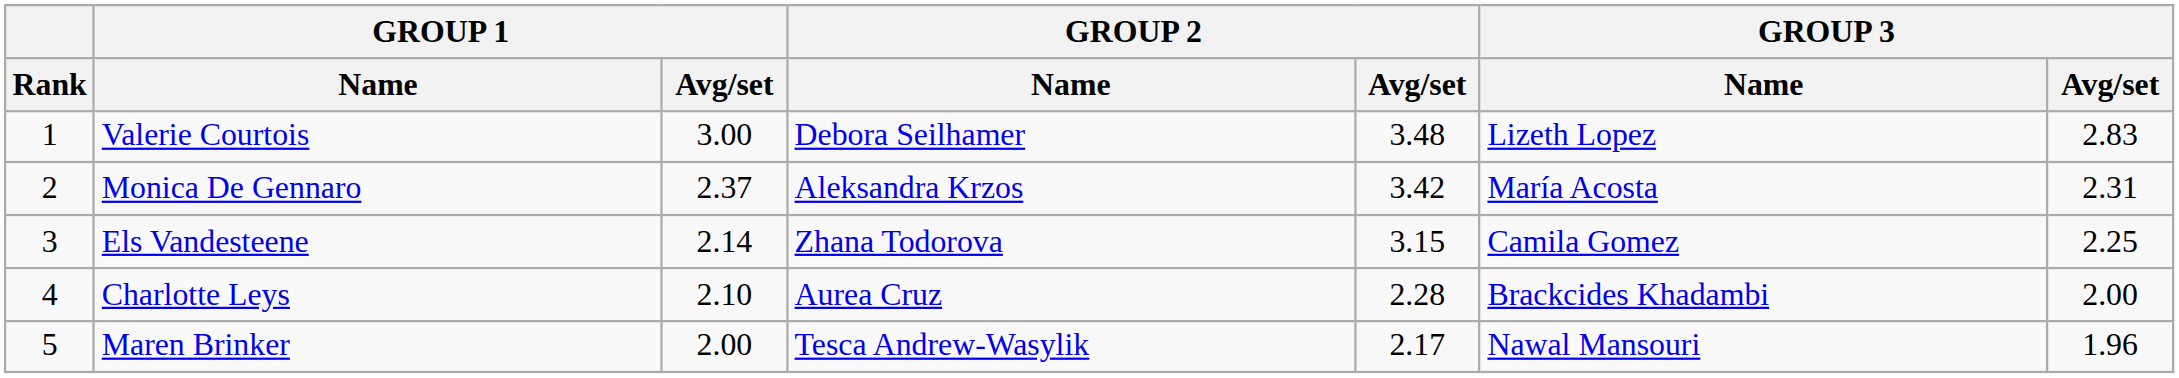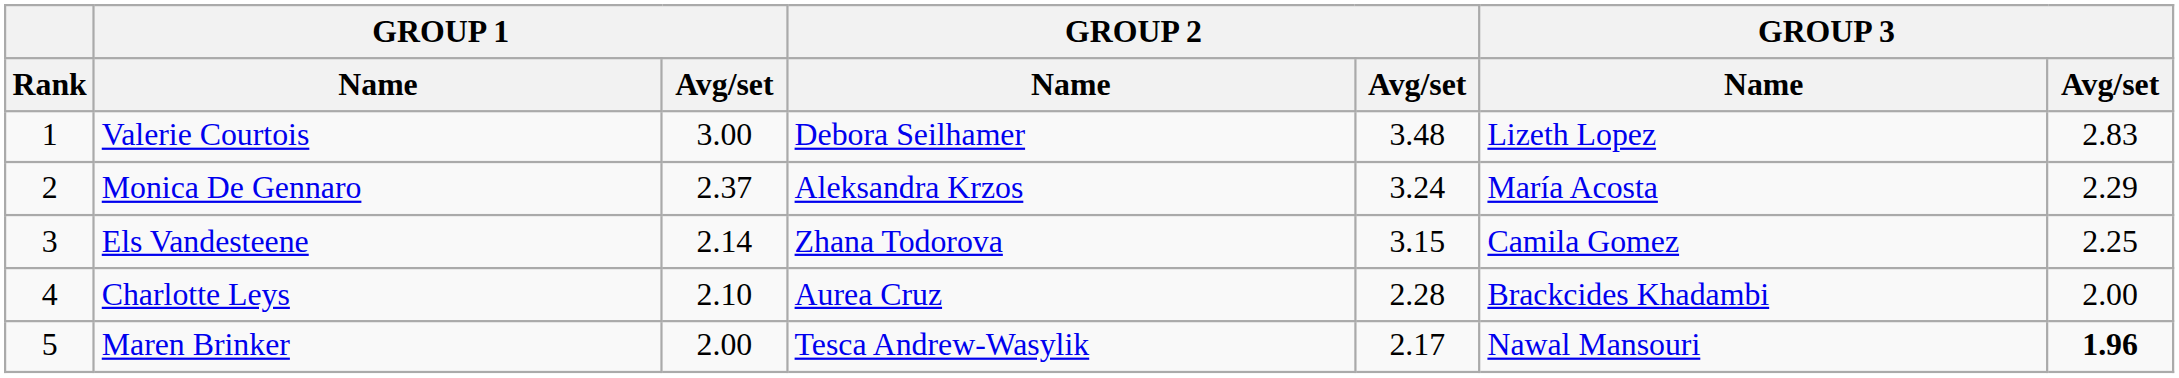 <table class="wikitable" style="font-size:90%">
 <tr>
 <th></th>
 <th colspan="2">GROUP 1</th>
 <th colspan="2">GROUP 2</th>
 <th colspan="2">GROUP 3</th>
 </tr>
 <tr>
 <th width=30>Rank</th>
 <th width=250>Name</th>
 <th width=50>Avg/set</th>
 <th width=250>Name</th>
 <th width=50>Avg/set</th>
 <th width=250>Name</th>
 <th width=50>Avg/set</th>
 </tr>
 <tr>
 <td align=center>1</td>
 <td> <a href='#'>Valerie Courtois</a></td>
 <td align=center>3.00</td>
 <td> <a href='#'>Debora Seilhamer</a></td>
 <td align=center>3.48</td>
 <td> <a href='#'>Lizeth Lopez</a></td>
 <td align=center>2.83</td>
 </tr>
 <tr>
 <td align=center>2</td>
 <td> <a href='#'>Monica De Gennaro</a></td>
 <td align=center>2.37</td>
 <td> <a href='#'>Aleksandra Krzos</a></td>
-<td align=center>3.42</td>
+<td align=center>3.24</td>
 <td> <a href='#'>María Acosta</a></td>
-<td align=center>2.31</td>
+<td align=center>2.29</td>
 </tr>
 <tr>
 <td align=center>3</td>
 <td> <a href='#'>Els Vandesteene</a></td>
 <td align=center>2.14</td>
 <td> <a href='#'>Zhana Todorova</a></td>
 <td align=center>3.15</td>
 <td> <a href='#'>Camila Gomez</a></td>
 <td align=center>2.25</td>
 </tr>
 <tr>
 <td align=center>4</td>
 <td> <a href='#'>Charlotte Leys</a></td>
 <td align=center>2.10</td>
 <td> <a href='#'>Aurea Cruz</a></td>
 <td align=center>2.28</td>
 <td> <a href='#'>Brackcides Khadambi</a></td>
 <td align=center>2.00</td>
 </tr>
 <tr>
 <td align=center>5</td>
 <td> <a href='#'>Maren Brinker</a></td>
 <td align=center>2.00</td>
 <td> <a href='#'>Tesca Andrew-Wasylik</a></td>
 <td align=center>2.17</td>
 <td> <a href='#'>Nawal Mansouri</a></td>
-<td align=center>1.96</td>
+<td align=center><strong>1.96</strong></td>
 </tr>
 </table>
